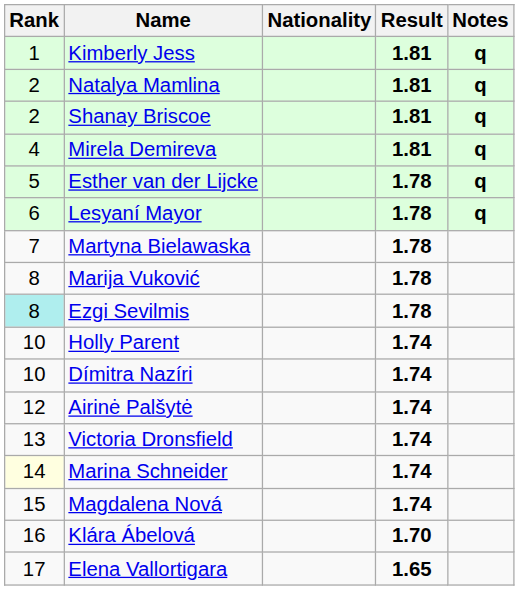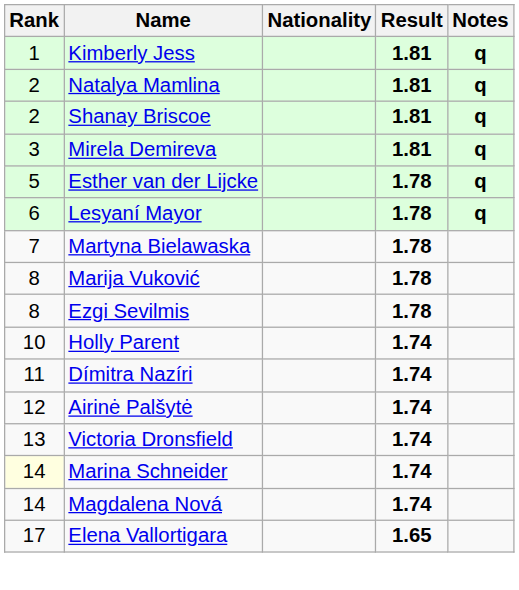 <table class="wikitable sortable" style="text-align:center">
 <tr>
 <th>Rank</th>
 <th>Name</th>
 <th>Nationality</th>
 <th>Result</th>
 <th>Notes</th>
 </tr>
 <tr bgcolor=ddffdd>
 <td>1</td>
 <td align=left><a href='#'>Kimberly Jess</a></td>
 <td align=left></td>
 <td><strong>1.81</strong></td>
 <td><strong>q</strong></td>
 </tr>
 <tr bgcolor=ddffdd>
 <td>2</td>
 <td align=left><a href='#'>Natalya Mamlina</a></td>
 <td align=left></td>
 <td><strong>1.81</strong></td>
 <td><strong>q</strong></td>
 </tr>
 <tr bgcolor=ddffdd>
 <td>2</td>
 <td align=left><a href='#'>Shanay Briscoe</a></td>
 <td align=left></td>
 <td><strong>1.81</strong></td>
 <td><strong>q</strong></td>
 </tr>
 <tr bgcolor=ddffdd>
-<td>4</td>
+<td>3</td>
 <td align=left><a href='#'>Mirela Demireva</a></td>
 <td align=left></td>
 <td><strong>1.81</strong></td>
 <td><strong>q</strong></td>
 </tr>
 <tr bgcolor=ddffdd>
 <td>5</td>
 <td align=left><a href='#'>Esther van der Lijcke</a></td>
 <td align=left></td>
 <td><strong>1.78</strong></td>
 <td><strong>q</strong></td>
 </tr>
 <tr bgcolor=ddffdd>
 <td>6</td>
 <td align=left><a href='#'>Lesyaní Mayor</a></td>
 <td align=left></td>
 <td><strong>1.78</strong></td>
 <td><strong>q</strong></td>
 </tr>
 <tr>
 <td>7</td>
 <td align=left><a href='#'>Martyna Bielawaska</a></td>
 <td align=left></td>
 <td><strong>1.78</strong></td>
 <td></td>
 </tr>
 <tr>
 <td>8</td>
 <td align=left><a href='#'>Marija Vuković</a></td>
 <td align=left></td>
 <td><strong>1.78</strong></td>
 <td></td>
 </tr>
 <tr>
-<td style="background: paleturquoise;">8</td>
+<td>8</td>
 <td align=left><a href='#'>Ezgi Sevilmis</a></td>
 <td align=left></td>
 <td><strong>1.78</strong></td>
 <td></td>
 </tr>
 <tr>
 <td>10</td>
 <td align=left><a href='#'>Holly Parent</a></td>
 <td align=left></td>
 <td><strong>1.74</strong></td>
 <td></td>
 </tr>
 <tr>
-<td>10</td>
+<td>11</td>
 <td align=left><a href='#'>Dímitra Nazíri</a></td>
 <td align=left></td>
 <td><strong>1.74</strong></td>
 <td></td>
 </tr>
 <tr>
 <td>12</td>
 <td align=left><a href='#'>Airinė Palšytė</a></td>
 <td align=left></td>
 <td><strong>1.74</strong></td>
 <td></td>
 </tr>
 <tr>
 <td>13</td>
 <td align=left><a href='#'>Victoria Dronsfield</a></td>
 <td align=left></td>
 <td><strong>1.74</strong></td>
 <td></td>
 </tr>
 <tr>
 <td style="background: lightyellow;">14</td>
 <td align=left><a href='#'>Marina Schneider</a></td>
 <td align=left></td>
 <td><strong>1.74</strong></td>
 <td></td>
 </tr>
 <tr>
-<td>15</td>
+<td>14</td>
 <td align=left><a href='#'>Magdalena Nová</a></td>
 <td align=left></td>
 <td><strong>1.74</strong></td>
-<td></td>
-</tr>
-<tr>
-<td>16</td>
-<td align=left><a href='#'>Klára Ábelová</a></td>
-<td align=left></td>
-<td><strong>1.70</strong></td>
 <td></td>
 </tr>
 <tr>
 <td>17</td>
 <td align=left><a href='#'>Elena Vallortigara</a></td>
 <td align=left></td>
 <td><strong>1.65</strong></td>
 <td></td>
 </tr>
 </table>
